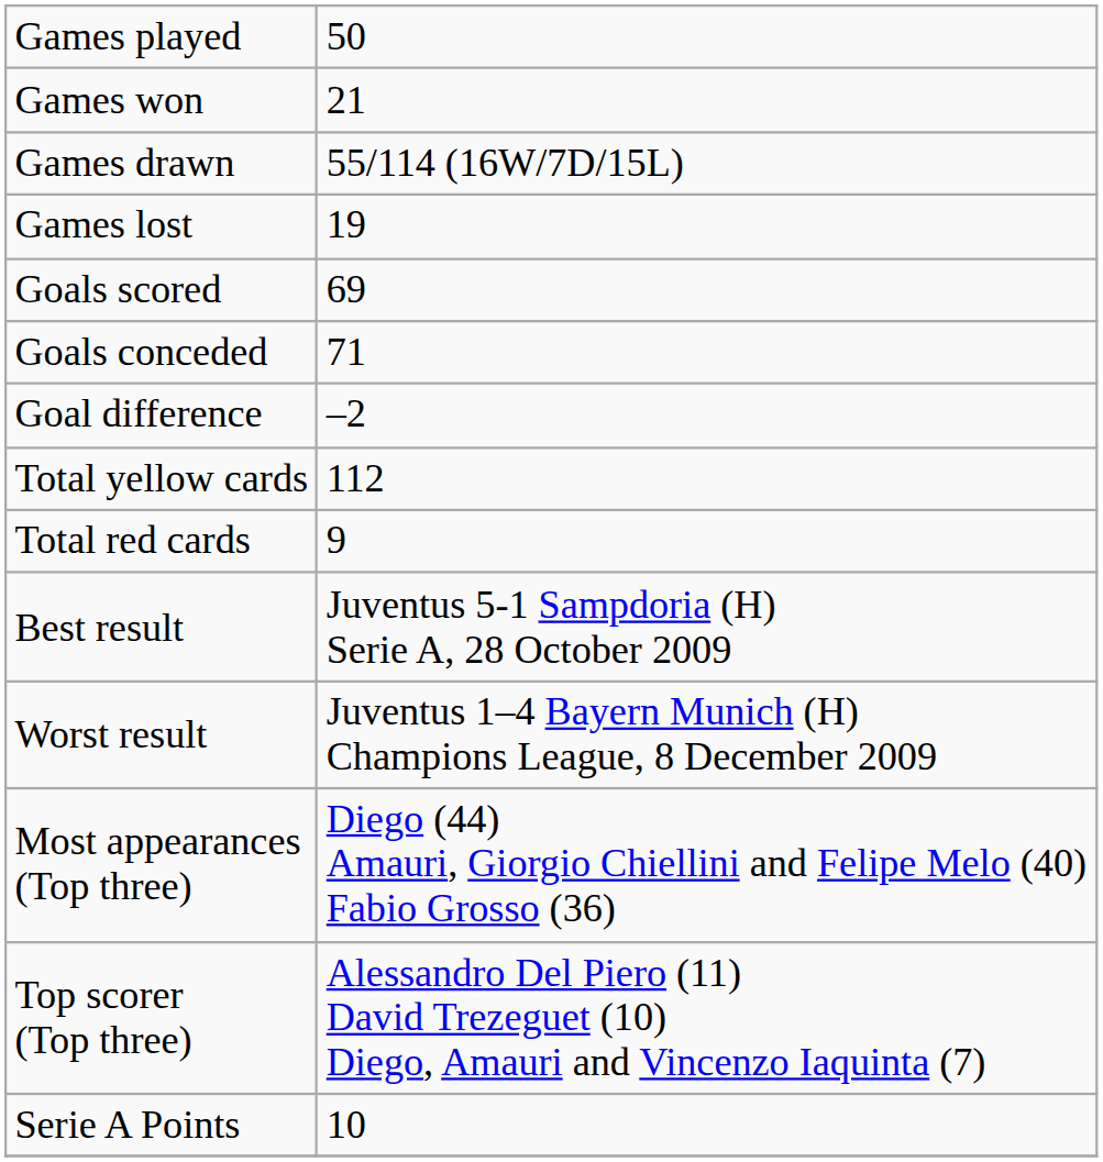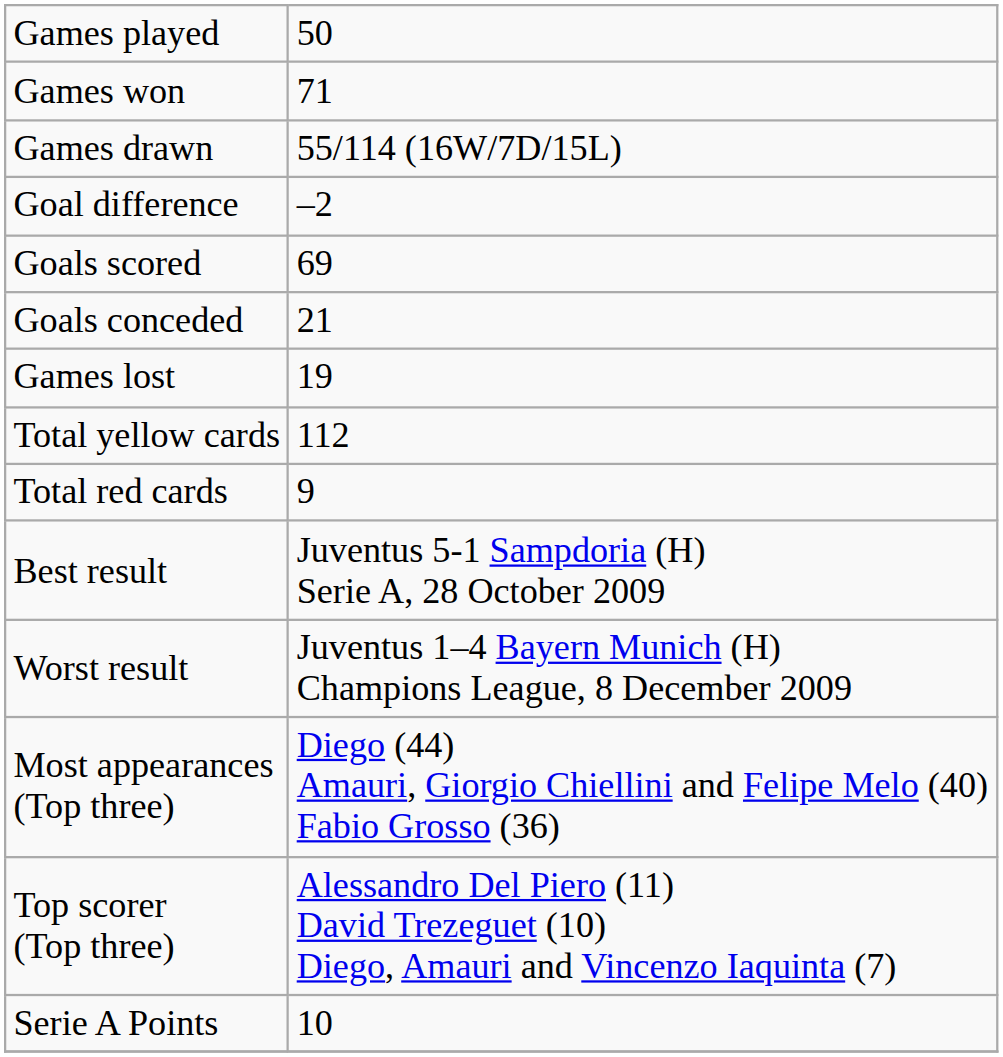 <table class="wikitable">
 <tr>
 <td>Games played</td>
 <td>50</td>
 </tr>
 <tr>
 <td>Games won</td>
-<td>21</td>
+<td>71</td>
 </tr>
 <tr>
 <td>Games drawn</td>
 <td>55/114 (16W/7D/15L)</td>
 </tr>
 <tr>
-<td>Games lost</td>
-<td>19</td>
+<td>Goal difference</td>
+<td>–2</td>
 </tr>
 <tr>
 <td>Goals scored</td>
 <td>69</td>
 </tr>
 <tr>
 <td>Goals conceded</td>
-<td>71</td>
+<td>21</td>
 </tr>
 <tr>
-<td>Goal difference</td>
-<td>–2</td>
+<td>Games lost</td>
+<td>19</td>
 </tr>
 <tr>
 <td>Total yellow cards</td>
 <td>112</td>
 </tr>
 <tr>
 <td>Total red cards</td>
 <td>9</td>
 </tr>
 <tr>
 <td>Best result</td>
 <td>Juventus 5-1 <a href='#'>Sampdoria</a> (H)<br>Serie A, 28 October 2009</td>
 </tr>
 <tr>
 <td>Worst result</td>
 <td>Juventus 1–4 <a href='#'>Bayern Munich</a> (H)<br>Champions League, 8 December 2009</td>
 </tr>
 <tr>
 <td>Most appearances<br>(Top three)</td>
 <td><a href='#'>Diego</a> (44)<br><a href='#'>Amauri</a>, <a href='#'>Giorgio Chiellini</a> and <a href='#'>Felipe Melo</a> (40)<br><a href='#'>Fabio Grosso</a> (36)</td>
 </tr>
 <tr>
 <td>Top scorer<br>(Top three)</td>
 <td><a href='#'>Alessandro Del Piero</a> (11)<br><a href='#'>David Trezeguet</a> (10)<br><a href='#'>Diego</a>, <a href='#'>Amauri</a> and <a href='#'>Vincenzo Iaquinta</a> (7)</td>
 </tr>
 <tr>
 <td>Serie A Points</td>
 <td>10</td>
 </tr>
 <tr>
 </tr>
 </table>
